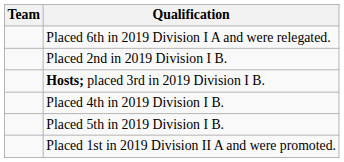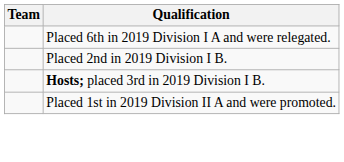 <table class="wikitable">
 <tr>
 <th>Team</th>
 <th>Qualification</th>
 </tr>
 <tr>
 <td></td>
 <td>Placed 6th in 2019 Division I A and were relegated.</td>
 </tr>
 <tr>
 <td></td>
 <td>Placed 2nd in 2019 Division I B.</td>
 </tr>
 <tr>
 <td></td>
 <td><strong>Hosts;</strong> placed 3rd in 2019 Division I B.</td>
 </tr>
 <tr>
 <td></td>
-<td>Placed 4th in 2019 Division I B.</td>
-</tr>
-<tr>
-<td></td>
-<td>Placed 5th in 2019 Division I B.</td>
-</tr>
-<tr>
-<td></td>
 <td>Placed 1st in 2019 Division II A and were promoted.</td>
 </tr>
 </table>
